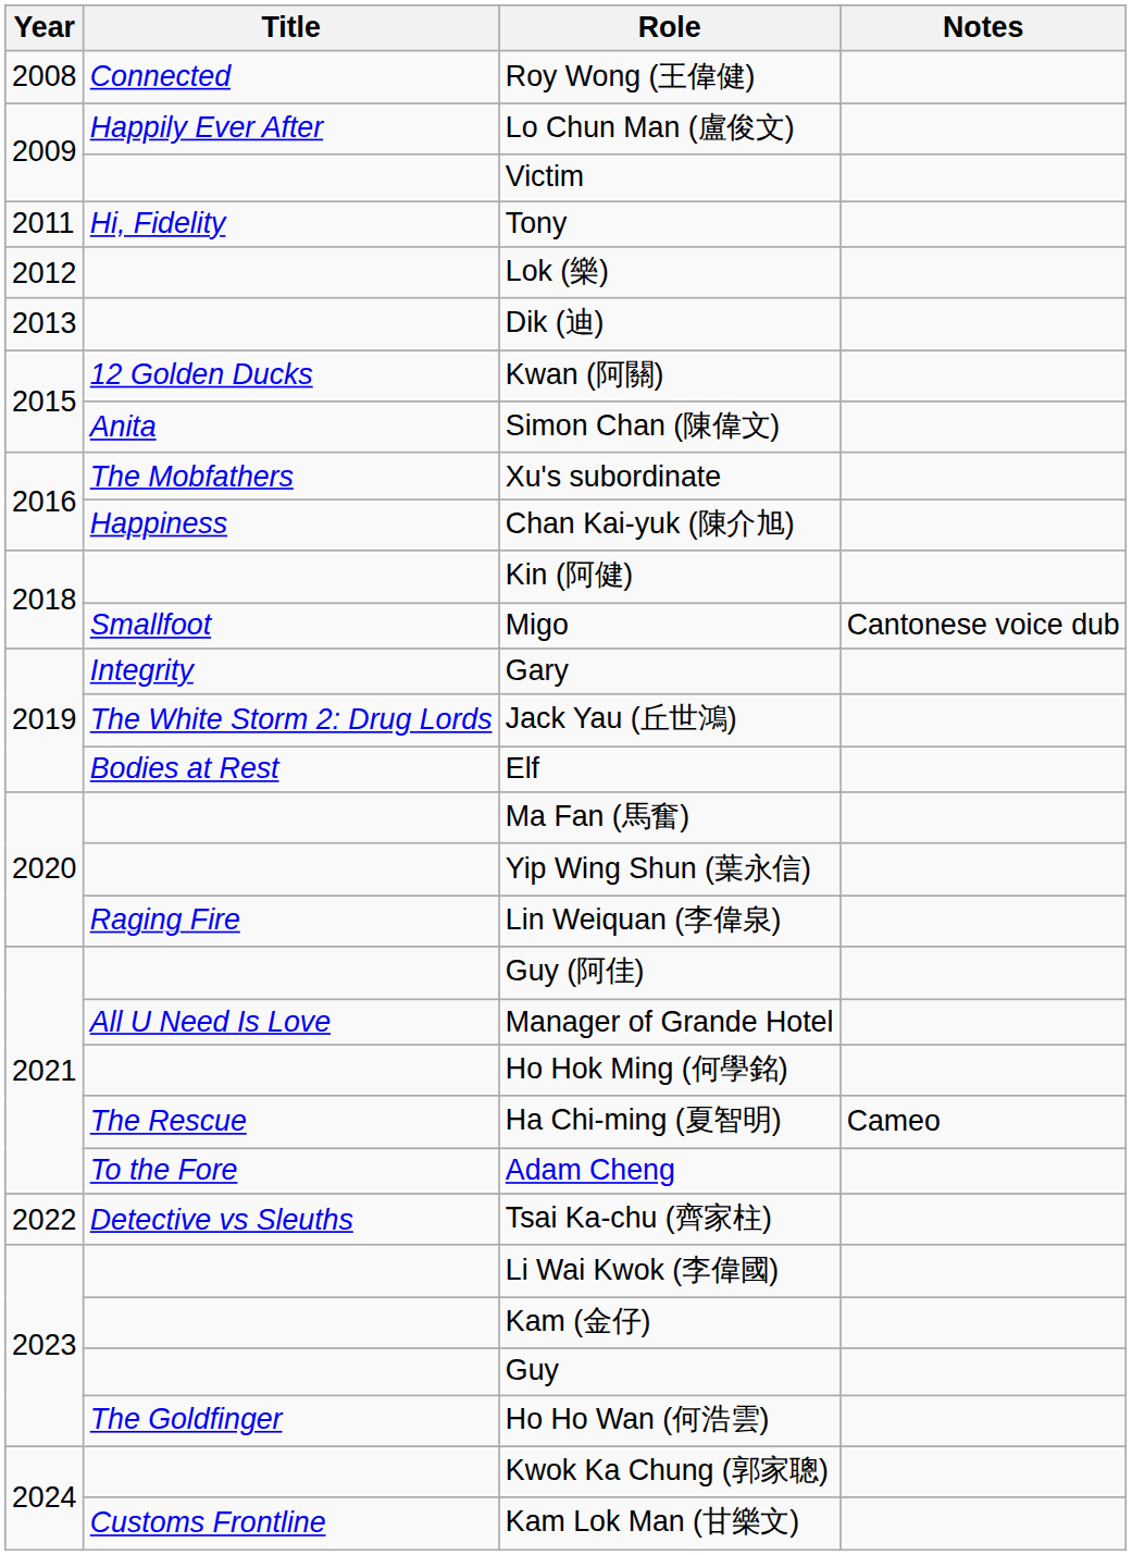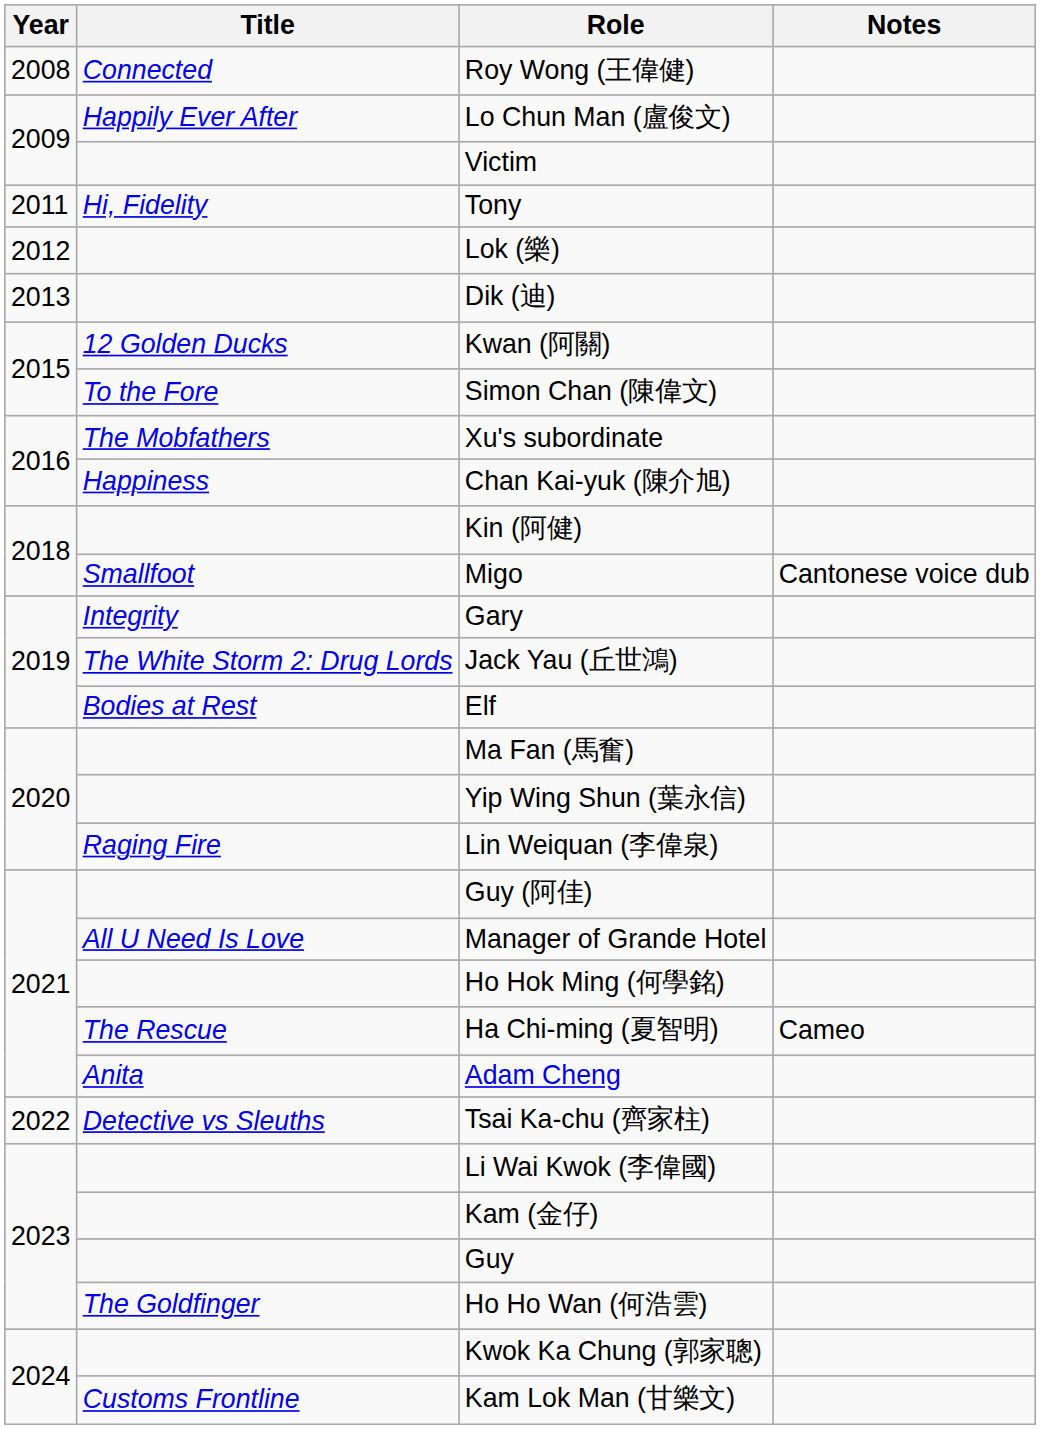 <table class="wikitable">
 <tr>
 <th>Year</th>
 <th>Title</th>
 <th>Role</th>
 <th>Notes</th>
 </tr>
 <tr>
 <td>2008</td>
 <td><em><a href='#'>Connected</a></em></td>
 <td>Roy Wong (王偉健)</td>
 <td></td>
 </tr>
 <tr>
 <td rowspan="2">2009</td>
 <td><em><a href='#'>Happily Ever After</a></em></td>
 <td>Lo Chun Man (盧俊文)</td>
 <td></td>
 </tr>
 <tr>
 <td><em></em></td>
 <td>Victim</td>
 <td></td>
 </tr>
 <tr>
 <td>2011</td>
 <td><em><a href='#'>Hi, Fidelity</a></em></td>
 <td>Tony</td>
 <td></td>
 </tr>
 <tr>
 <td>2012</td>
 <td><em></em></td>
 <td>Lok (樂)</td>
 <td></td>
 </tr>
 <tr>
 <td>2013</td>
 <td><em></em></td>
 <td>Dik (迪)</td>
 <td></td>
 </tr>
 <tr>
 <td rowspan="2">2015</td>
 <td><em><a href='#'>12 Golden Ducks</a></em></td>
 <td>Kwan (阿關)</td>
 <td></td>
 </tr>
 <tr>
-<td><em><a href='#'>Anita</a></em></td>
+<td><em><a href='#'>To the Fore</a></em></td>
 <td>Simon Chan (陳偉文)</td>
 <td></td>
 </tr>
 <tr>
 <td rowspan="2">2016</td>
 <td><em><a href='#'>The Mobfathers</a></em></td>
 <td>Xu's subordinate</td>
 <td></td>
 </tr>
 <tr>
 <td><em><a href='#'>Happiness</a></em></td>
 <td>Chan Kai-yuk (陳介旭)</td>
 <td></td>
 </tr>
 <tr>
 <td rowspan="2">2018</td>
 <td><em></em></td>
 <td>Kin (阿健)</td>
 <td></td>
 </tr>
 <tr>
 <td><em><a href='#'>Smallfoot</a></em></td>
 <td>Migo</td>
 <td>Cantonese voice dub</td>
 </tr>
 <tr>
 <td rowspan="3">2019</td>
 <td><em><a href='#'>Integrity</a></em></td>
 <td>Gary</td>
 <td></td>
 </tr>
 <tr>
 <td><em><a href='#'>The White Storm 2: Drug Lords</a></em></td>
 <td>Jack Yau (丘世鴻)</td>
 <td></td>
 </tr>
 <tr>
 <td><em><a href='#'>Bodies at Rest</a></em></td>
 <td>Elf</td>
 <td></td>
 </tr>
 <tr>
 <td rowspan="3">2020</td>
 <td><em></em></td>
 <td>Ma Fan (馬奮)</td>
 <td></td>
 </tr>
 <tr>
 <td><em></em></td>
 <td>Yip Wing Shun (葉永信)</td>
 <td></td>
 </tr>
 <tr>
 <td><em><a href='#'>Raging Fire</a></em></td>
 <td>Lin Weiquan (李偉泉)</td>
 <td></td>
 </tr>
 <tr>
 <td rowspan="5">2021</td>
 <td><em></em></td>
 <td>Guy (阿佳)</td>
 <td></td>
 </tr>
 <tr>
 <td><em><a href='#'>All U Need Is Love</a></em></td>
 <td>Manager of Grande Hotel</td>
 <td></td>
 </tr>
 <tr>
 <td><em></em></td>
 <td>Ho Hok Ming (何學銘)</td>
 <td></td>
 </tr>
 <tr>
 <td><em><a href='#'>The Rescue</a></em></td>
 <td>Ha Chi-ming (夏智明)</td>
 <td>Cameo</td>
 </tr>
 <tr>
-<td><em><a href='#'>To the Fore</a></em></td>
+<td><em><a href='#'>Anita</a></em></td>
 <td><a href='#'>Adam Cheng</a></td>
 <td></td>
 </tr>
 <tr>
 <td>2022</td>
 <td><em><a href='#'>Detective vs Sleuths</a></em></td>
 <td>Tsai Ka-chu (齊家柱)</td>
 <td></td>
 </tr>
 <tr>
 <td rowspan="4">2023</td>
 <td><em></em></td>
 <td>Li Wai Kwok (李偉國)</td>
 <td></td>
 </tr>
 <tr>
 <td><em></em></td>
 <td>Kam (金仔)</td>
 <td></td>
 </tr>
 <tr>
 <td><em></em></td>
 <td>Guy</td>
 <td></td>
 </tr>
 <tr>
 <td><em><a href='#'>The Goldfinger</a></em></td>
 <td>Ho Ho Wan (何浩雲)</td>
 <td></td>
 </tr>
 <tr>
 <td rowspan="2">2024</td>
 <td><em></em></td>
 <td>Kwok Ka Chung (郭家聰)</td>
 <td></td>
 </tr>
 <tr>
 <td><em><a href='#'>Customs Frontline</a></em></td>
 <td>Kam Lok Man (甘樂文)</td>
 <td></td>
 </tr>
 </table>
